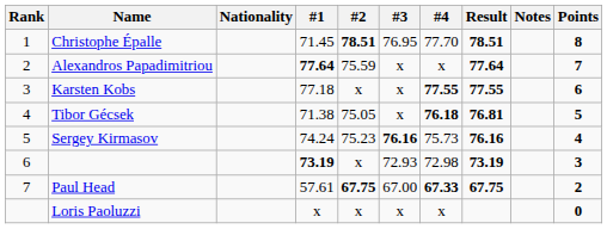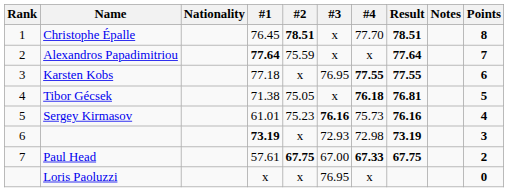 <table class="wikitable sortable" style="text-align:center">
 <tr>
 <th>Rank</th>
 <th>Name</th>
 <th>Nationality</th>
 <th>#1</th>
 <th>#2</th>
 <th>#3</th>
 <th>#4</th>
 <th>Result</th>
 <th>Notes</th>
 <th>Points</th>
 </tr>
 <tr>
 <td>1</td>
 <td align=left><a href='#'>Christophe Épalle</a></td>
 <td align=left></td>
-<td>71.45</td>
+<td>76.45</td>
 <td><strong>78.51</strong></td>
-<td>76.95</td>
+<td>x</td>
 <td>77.70</td>
 <td><strong>78.51</strong></td>
 <td></td>
 <td><strong>8</strong></td>
 </tr>
 <tr>
 <td>2</td>
 <td align=left><a href='#'>Alexandros Papadimitriou</a></td>
 <td align=left></td>
 <td><strong>77.64</strong></td>
 <td>75.59</td>
 <td>x</td>
 <td>x</td>
 <td><strong>77.64</strong></td>
 <td></td>
 <td><strong>7</strong></td>
 </tr>
 <tr>
 <td>3</td>
 <td align=left><a href='#'>Karsten Kobs</a></td>
 <td align=left></td>
 <td>77.18</td>
 <td>x</td>
-<td>x</td>
+<td>76.95</td>
 <td><strong>77.55</strong></td>
 <td><strong>77.55</strong></td>
 <td></td>
 <td><strong>6</strong></td>
 </tr>
 <tr>
 <td>4</td>
 <td align=left><a href='#'>Tibor Gécsek</a></td>
 <td align=left></td>
 <td>71.38</td>
 <td>75.05</td>
 <td>x</td>
 <td><strong>76.18</strong></td>
 <td><strong>76.81</strong></td>
 <td></td>
 <td><strong>5</strong></td>
 </tr>
 <tr>
 <td>5</td>
 <td align=left><a href='#'>Sergey Kirmasov</a></td>
 <td align=left></td>
-<td>74.24</td>
+<td>61.01</td>
 <td>75.23</td>
 <td><strong>76.16</strong></td>
 <td>75.73</td>
 <td><strong>76.16</strong></td>
 <td></td>
 <td><strong>4</strong></td>
 </tr>
 <tr>
 <td>6</td>
 <td align=left></td>
 <td align=left></td>
 <td><strong>73.19</strong></td>
 <td>x</td>
 <td>72.93</td>
 <td>72.98</td>
 <td><strong>73.19</strong></td>
 <td></td>
 <td><strong>3</strong></td>
 </tr>
 <tr>
 <td>7</td>
 <td align=left><a href='#'>Paul Head</a></td>
 <td align=left></td>
 <td>57.61</td>
 <td><strong>67.75</strong></td>
 <td>67.00</td>
 <td><strong>67.33</strong></td>
 <td><strong>67.75</strong></td>
 <td></td>
 <td><strong>2</strong></td>
 </tr>
 <tr>
 <td></td>
 <td align=left><a href='#'>Loris Paoluzzi</a></td>
 <td align=left></td>
 <td>x</td>
 <td>x</td>
-<td>x</td>
+<td>76.95</td>
 <td>x</td>
 <td><strong></strong></td>
 <td></td>
 <td><strong>0</strong></td>
 </tr>
 </table>
